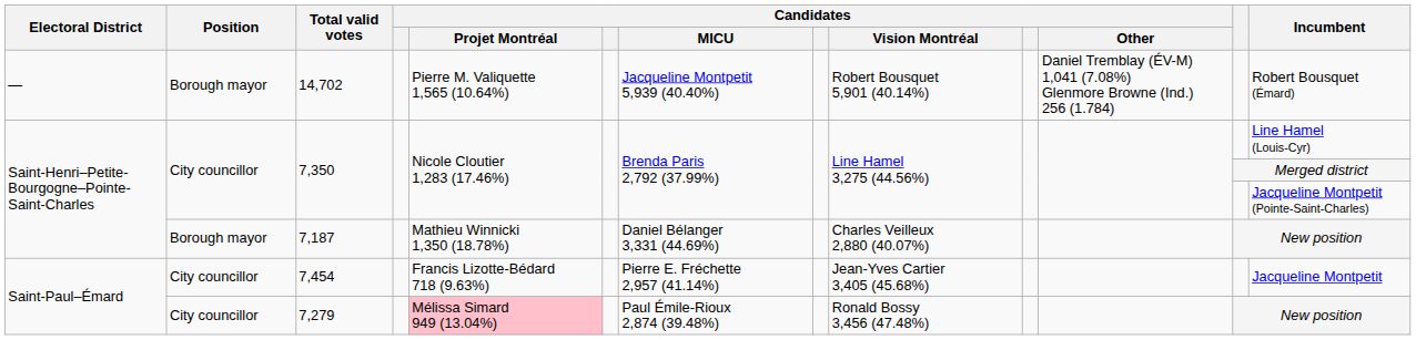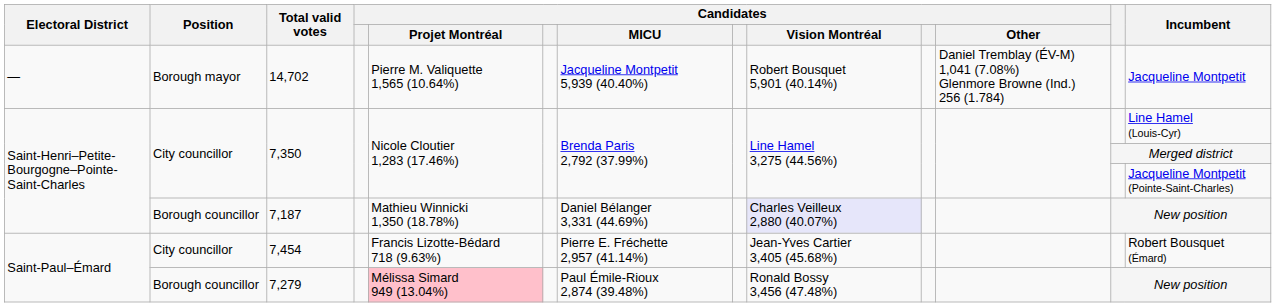 <table class="wikitable" width="100%">
 <tr>
 <th width=10% rowspan=2>Electoral District</th>
 <th width=8% rowspan=2>Position</th>
 <th width=6% rowspan=2>Total valid votes</th>
 <th colspan=8>Candidates</th>
 <th width=1% rowspan=2> </th>
 <th width=10% rowspan=2>Incumbent</th>
 </tr>
 <tr>
 <th width=1% > </th>
 <th width=12% ><span>Projet Montréal</span></th>
 <th width=1% > </th>
 <th width=12% >MICU</th>
 <th width=1% > </th>
 <th width=12% >Vision Montréal</th>
 <th width=1% > </th>
 <th width=12% >Other</th>
 </tr>
 <tr>
 <td>—</td>
 <td>Borough mayor</td>
 <td>14,702</td>
 <td>  </td>
 <td>Pierre M. Valiquette<br>1,565 (10.64%)</td>
 <td> </td>
 <td><a href='#'>Jacqueline Montpetit</a><br>5,939 (40.40%)</td>
 <td>  </td>
 <td>Robert Bousquet<br>5,901 (40.14%)</td>
 <td>  </td>
 <td>Daniel Tremblay (ÉV-M)<br> 1,041 (7.08%)<br>Glenmore Browne (Ind.)<br>256 (1.784)</td>
 <td> </td>
-<td>Robert Bousquet<br><small>(Émard)</small></td>
+<td><a href='#'>Jacqueline Montpetit</a></td>
 </tr>
 <tr>
 <td rowspan=4>Saint-Henri–Petite-Bourgogne–Pointe-Saint-Charles</td>
 <td rowspan=3>City councillor</td>
 <td rowspan=3>7,350</td>
 <td rowspan=3>  </td>
 <td rowspan=3>Nicole Cloutier<br>1,283 (17.46%)</td>
 <td rowspan=3>  </td>
 <td rowspan=3><a href='#'>Brenda Paris</a><br>2,792 (37.99%)</td>
 <td rowspan=3 > </td>
 <td rowspan=3><a href='#'>Line Hamel</a><br>3,275 (44.56%)</td>
 <td rowspan=3></td>
 <td rowspan=3></td>
 <td> </td>
 <td><a href='#'>Line Hamel</a><br><small>(Louis-Cyr)</small></td>
 </tr>
 <tr>
 <td colspan="2" style="background:whitesmoke; text-align:center;"><em>Merged district</em></td>
 </tr>
 <tr>
 <td> </td>
 <td><a href='#'>Jacqueline Montpetit</a><br><small>(Pointe-Saint-Charles)</small></td>
 </tr>
 <tr>
-<td>Borough mayor</td>
+<td>Borough councillor</td>
 <td>7,187</td>
 <td>  </td>
 <td>Mathieu Winnicki<br>1,350 (18.78%)</td>
 <td> </td>
 <td>Daniel Bélanger <br>3,331 (44.69%)</td>
 <td>  </td>
-<td>Charles Veilleux<br>2,880 (40.07%)</td>
+<td style="background: lavender;">Charles Veilleux<br>2,880 (40.07%)</td>
 <td></td>
 <td></td>
 <td colspan="2" style="background:whitesmoke; text-align:center;"><em>New position</em></td>
 </tr>
 <tr>
 <td rowspan=2>Saint-Paul–Émard</td>
 <td>City councillor</td>
 <td>7,454</td>
 <td>  </td>
 <td>Francis Lizotte-Bédard<br>718 (9.63%)</td>
 <td>  </td>
 <td>Pierre E. Fréchette<br>2,957 (41.14%)</td>
 <td> </td>
 <td>Jean-Yves Cartier<br>3,405 (45.68%)</td>
 <td></td>
 <td></td>
 <td> </td>
-<td><a href='#'>Jacqueline Montpetit</a></td>
+<td>Robert Bousquet<br><small>(Émard)</small></td>
 </tr>
 <tr>
-<td>City councillor</td>
+<td>Borough councillor</td>
 <td>7,279</td>
 <td>  </td>
 <td style="background: pink;">Mélissa Simard<br>949 (13.04%)</td>
 <td>  </td>
 <td>Paul Émile-Rioux<br>2,874 (39.48%)</td>
 <td> </td>
 <td>Ronald Bossy<br>3,456 (47.48%)</td>
 <td></td>
 <td></td>
 <td colspan="2" style="background:whitesmoke; text-align:center;"><em>New position</em></td>
 </tr>
 </table>
